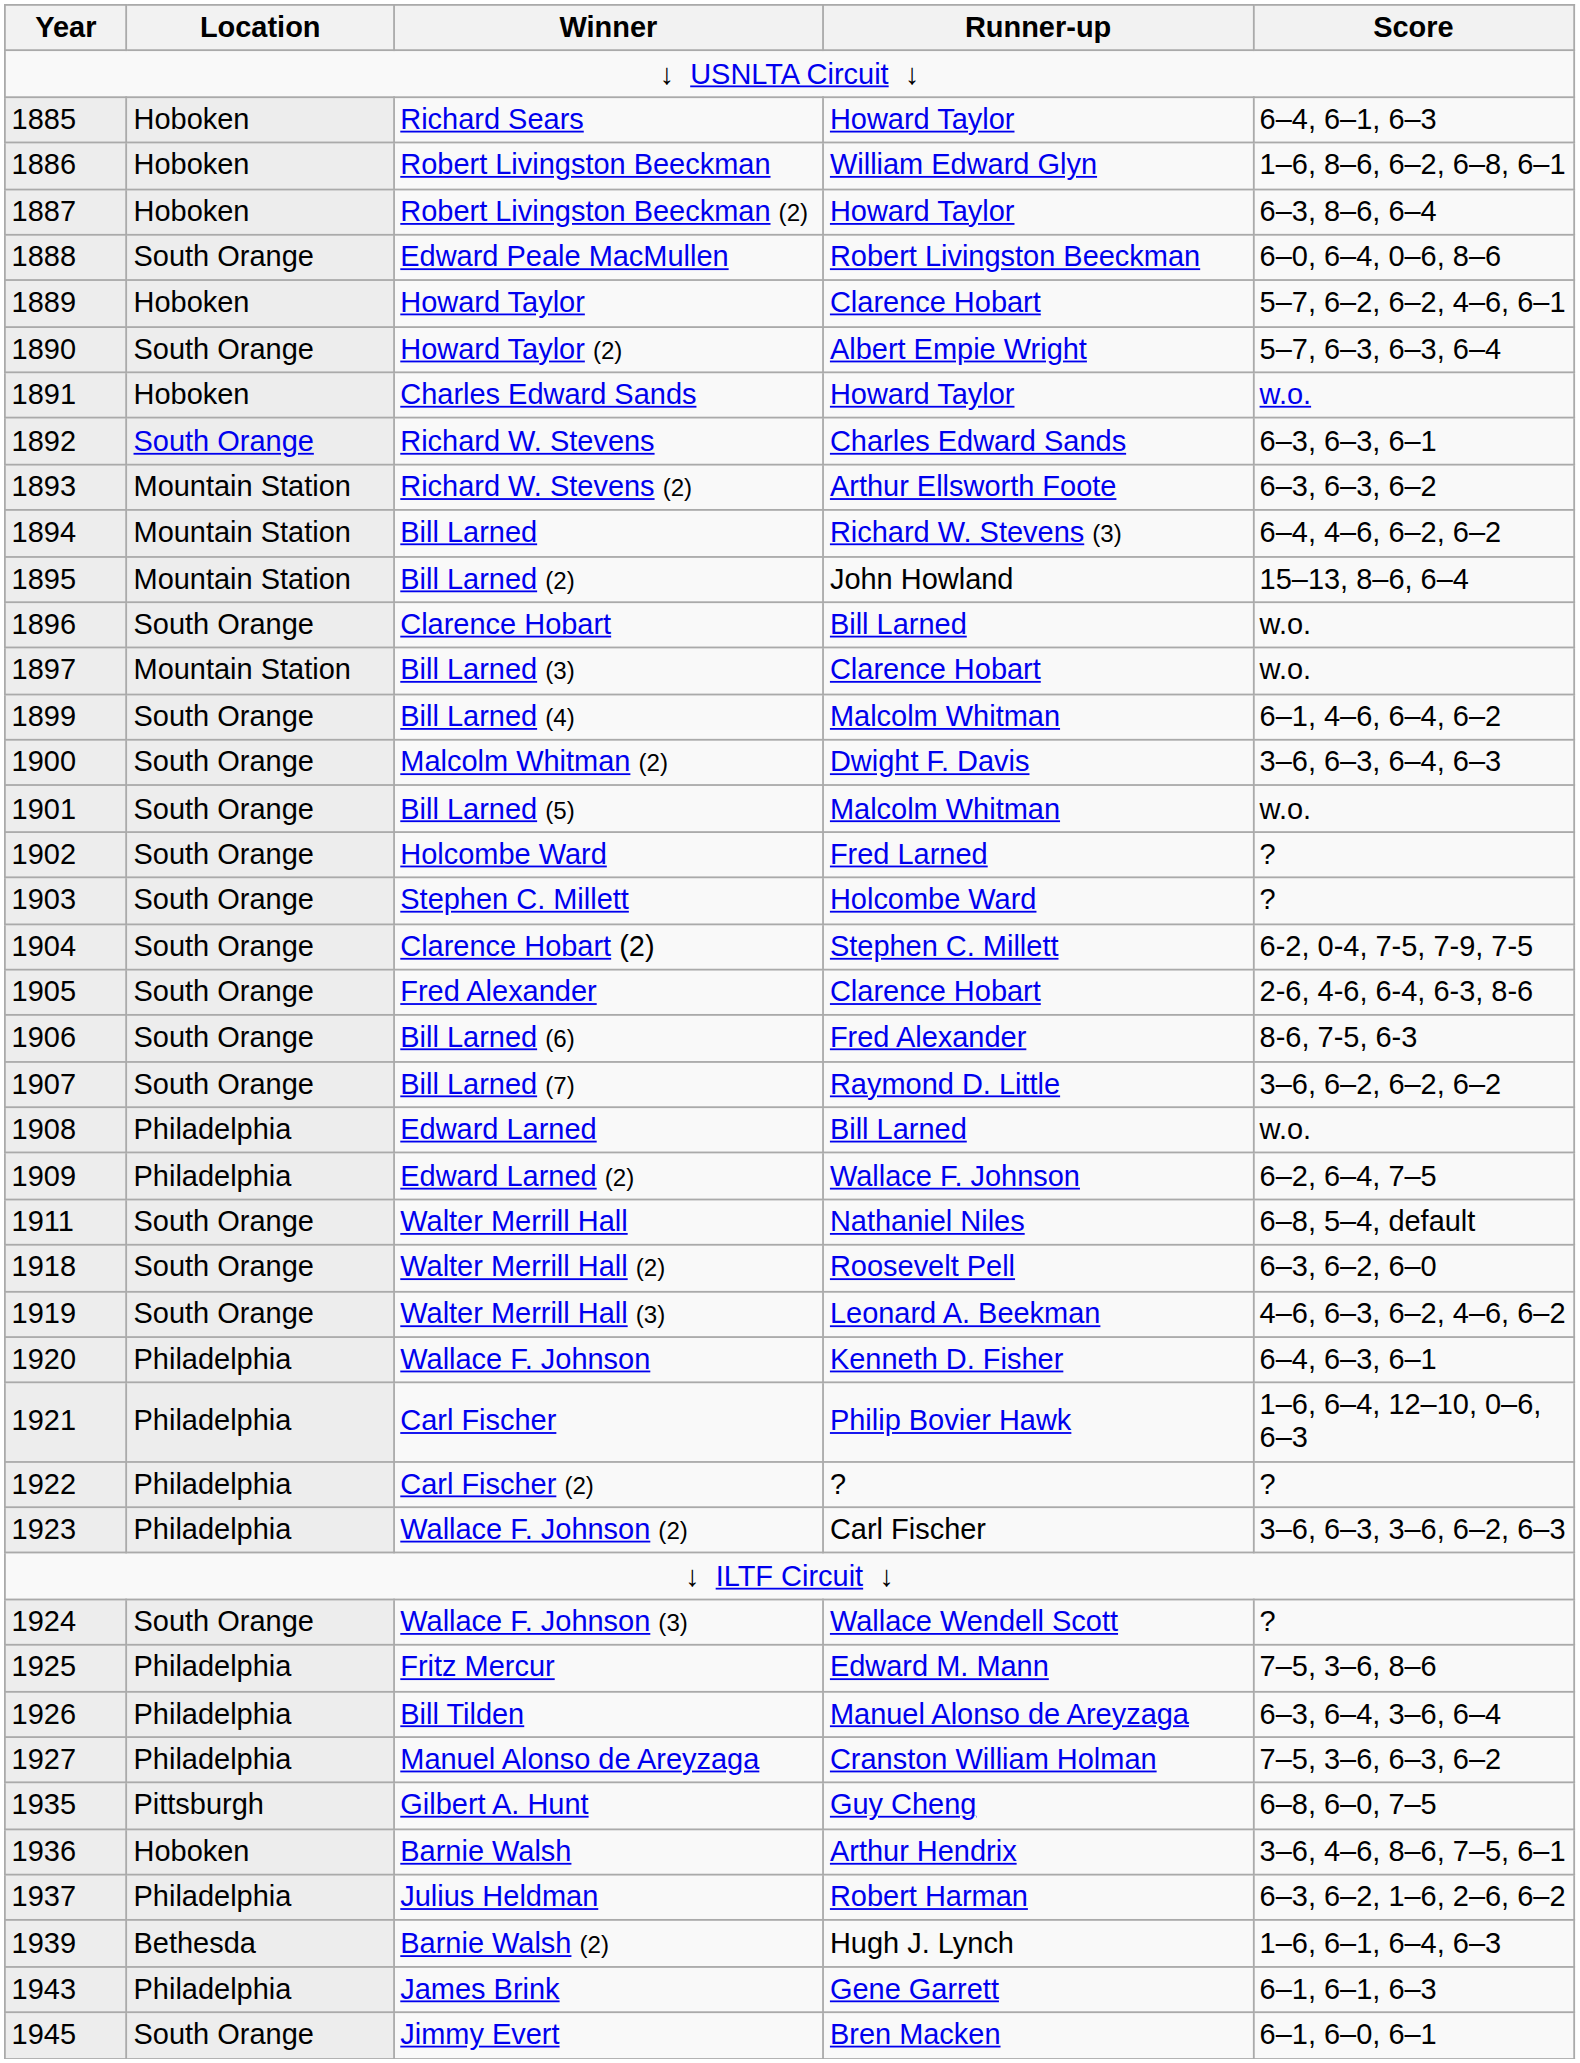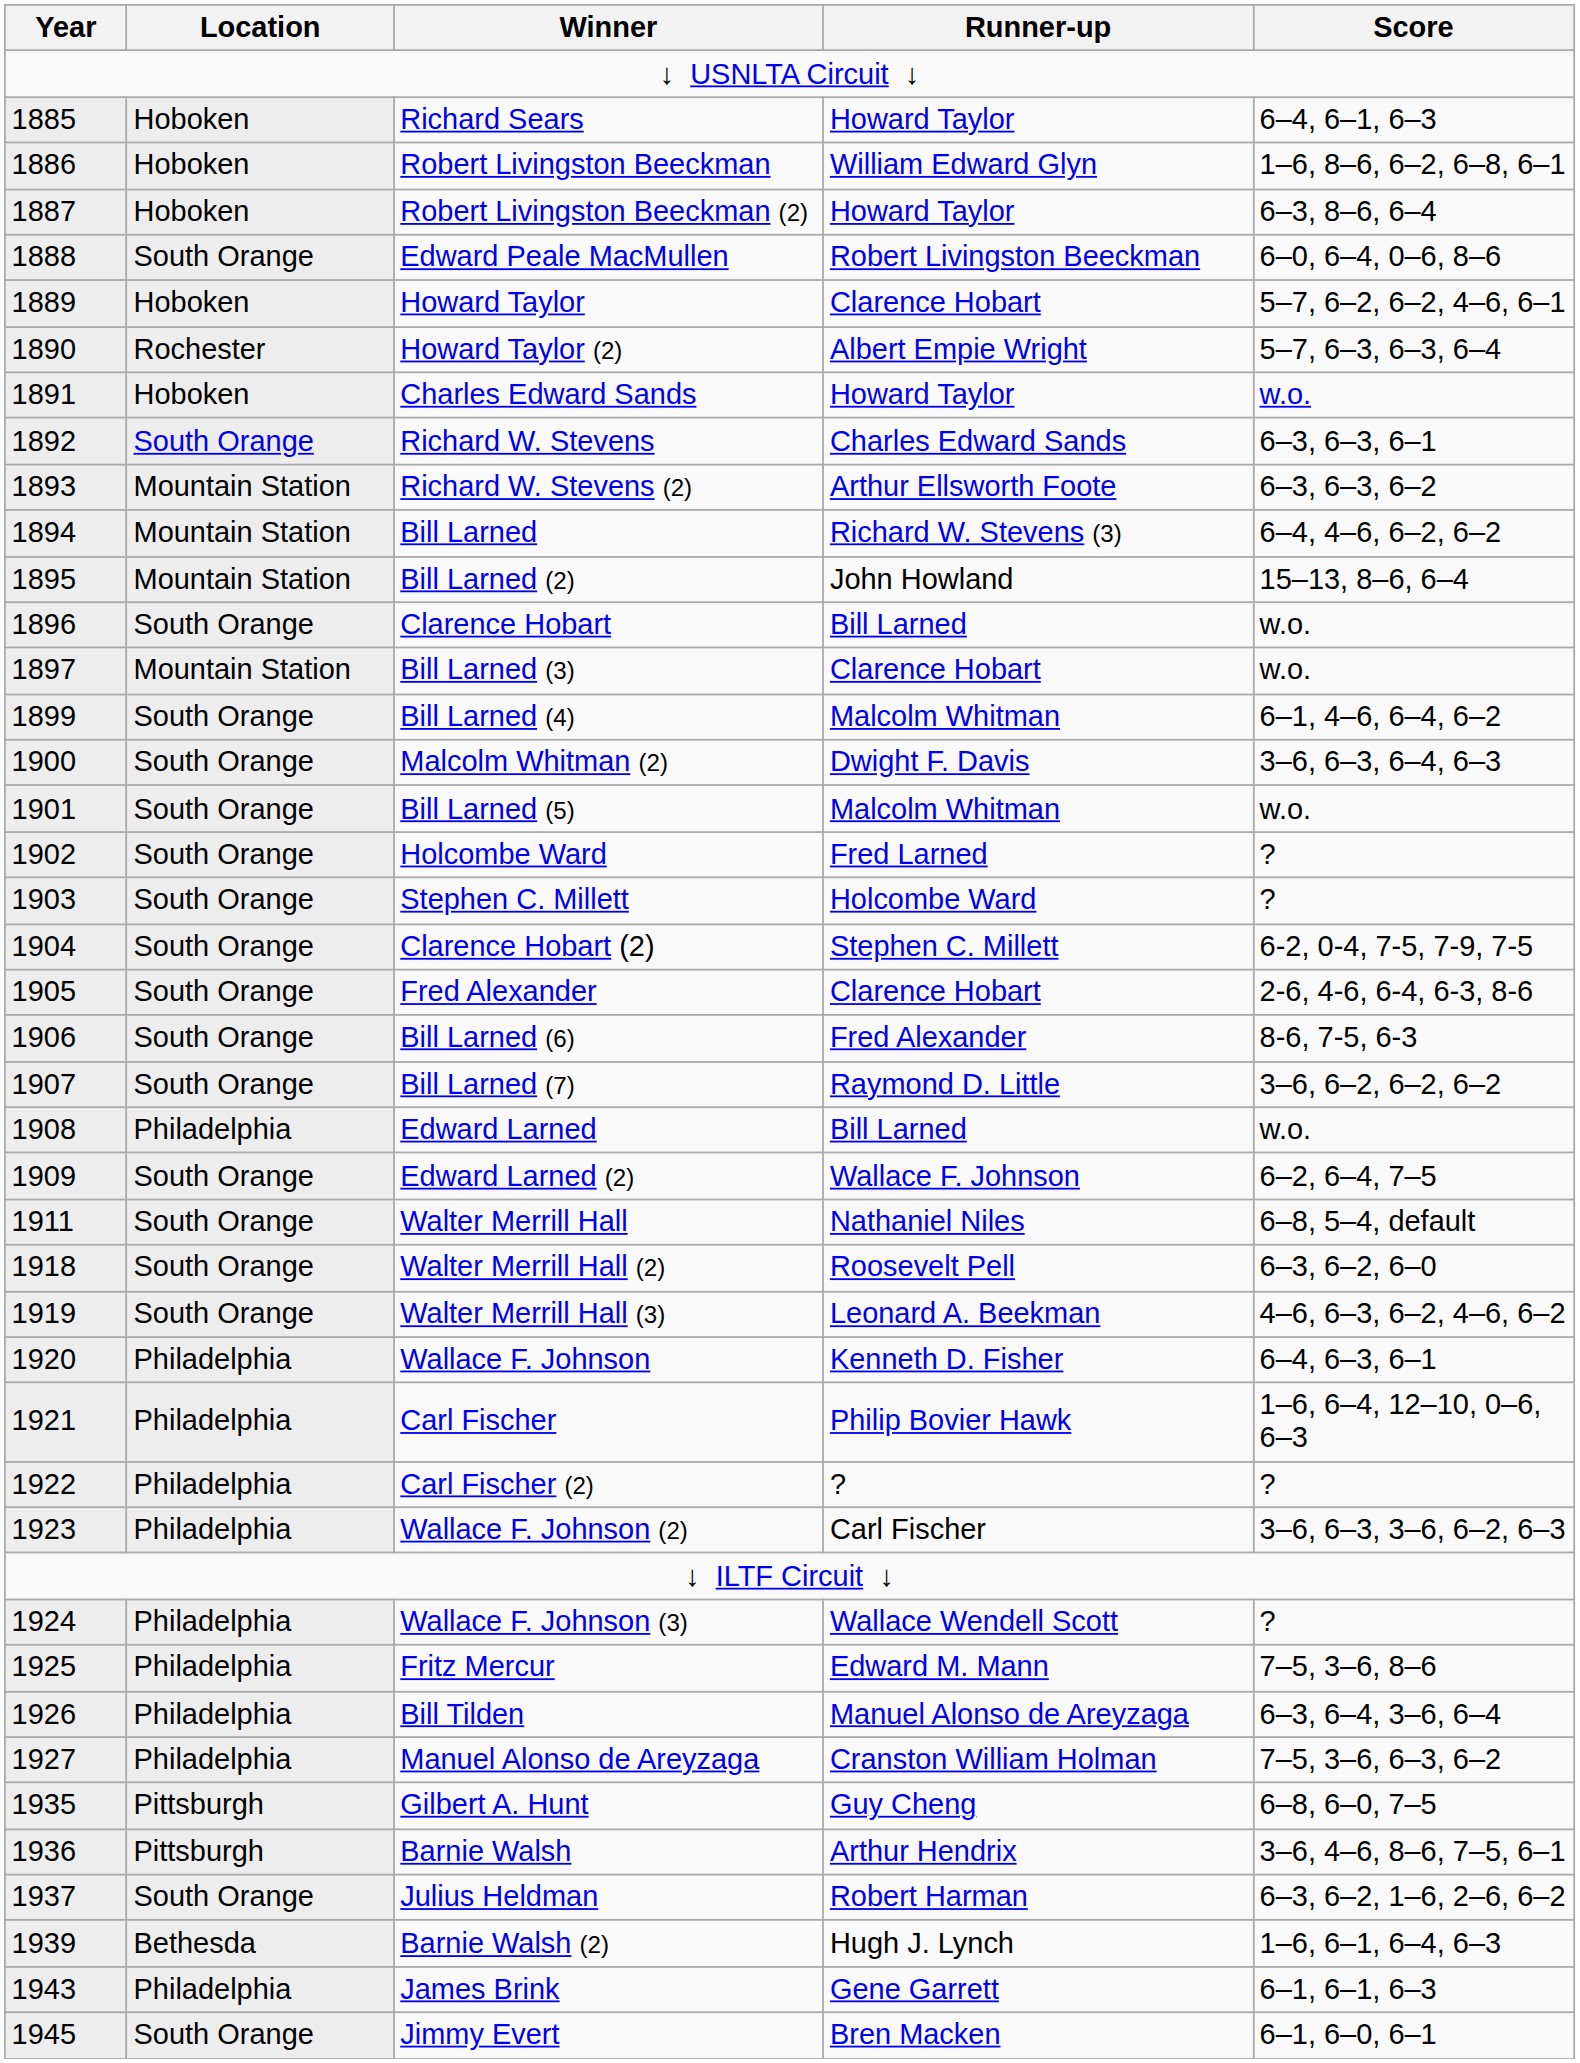 <table class="wikitable">
 <tr>
 <th style="width:60px;">Year</th>
 <th style="width:140px;">Location</th>
 <th style="width:230px;">Winner</th>
 <th style="width:230px;">Runner-up</th>
 <th style="width:170px;">Score</th>
 </tr>
 <tr>
 <td colspan=5 align=center>↓  <a href='#'>USNLTA Circuit</a>  ↓</td>
 </tr>
 <tr>
 <td style="background:#ededed">1885</td>
 <td style="background:#ededed">Hoboken</td>
 <td> <a href='#'>Richard Sears</a></td>
 <td> <a href='#'>Howard Taylor</a></td>
 <td>6–4, 6–1, 6–3</td>
 </tr>
 <tr>
 <td style="background:#ededed">1886</td>
 <td style="background:#ededed">Hoboken</td>
 <td> <a href='#'>Robert Livingston Beeckman</a></td>
 <td> <a href='#'>William Edward Glyn</a></td>
 <td>1–6, 8–6, 6–2, 6–8, 6–1</td>
 </tr>
 <tr>
 <td style="background:#ededed">1887</td>
 <td style="background:#ededed">Hoboken</td>
 <td> <a href='#'>Robert Livingston Beeckman</a> <small>(2)</small></td>
 <td> <a href='#'>Howard Taylor</a></td>
 <td>6–3, 8–6, 6–4</td>
 </tr>
 <tr>
 <td style="background:#ededed">1888</td>
 <td style="background:#ededed">South Orange</td>
 <td> <a href='#'>Edward Peale MacMullen</a></td>
 <td> <a href='#'>Robert Livingston Beeckman</a></td>
 <td>6–0, 6–4, 0–6, 8–6</td>
 </tr>
 <tr>
 <td style="background:#ededed">1889</td>
 <td style="background:#ededed">Hoboken</td>
 <td> <a href='#'>Howard Taylor</a></td>
 <td> <a href='#'>Clarence Hobart</a></td>
 <td>5–7, 6–2, 6–2, 4–6, 6–1</td>
 </tr>
 <tr>
 <td style="background:#ededed">1890</td>
-<td style="background:#ededed">South Orange</td>
+<td style="background:#ededed">Rochester</td>
 <td> <a href='#'>Howard Taylor</a> <small>(2)</small></td>
 <td> <a href='#'>Albert Empie Wright</a></td>
 <td>5–7, 6–3, 6–3, 6–4</td>
 </tr>
 <tr>
 <td style="background:#ededed">1891</td>
 <td style="background:#ededed">Hoboken</td>
 <td> <a href='#'>Charles Edward Sands</a></td>
 <td> <a href='#'>Howard Taylor</a></td>
 <td><a href='#'>w.o.</a></td>
 </tr>
 <tr>
 <td style="background:#ededed">1892</td>
 <td style="background:#ededed"><a href='#'>South Orange</a></td>
 <td> <a href='#'>Richard W. Stevens</a></td>
 <td> <a href='#'>Charles Edward Sands</a></td>
 <td>6–3, 6–3, 6–1</td>
 </tr>
 <tr>
 <td style="background:#ededed">1893</td>
 <td style="background:#ededed">Mountain Station</td>
 <td> <a href='#'>Richard W. Stevens</a> <small>(2)</small></td>
 <td> <a href='#'>Arthur Ellsworth Foote</a></td>
 <td>6–3, 6–3, 6–2</td>
 </tr>
 <tr>
 <td style="background:#ededed">1894 </td>
 <td style="background:#ededed">Mountain Station</td>
 <td> <a href='#'>Bill Larned</a></td>
 <td> <a href='#'>Richard W. Stevens</a> <small>(3)</small></td>
 <td>6–4, 4–6, 6–2, 6–2</td>
 </tr>
 <tr>
 <td style="background:#ededed">1895</td>
 <td style="background:#ededed">Mountain Station</td>
 <td> <a href='#'>Bill Larned</a> <small>(2)</small></td>
 <td> John Howland</td>
 <td>15–13, 8–6, 6–4</td>
 </tr>
 <tr>
 <td style="background:#ededed">1896</td>
 <td style="background:#ededed">South Orange</td>
 <td> <a href='#'>Clarence Hobart</a></td>
 <td> <a href='#'>Bill Larned</a></td>
 <td>w.o.</td>
 </tr>
 <tr>
 <td style="background:#ededed">1897</td>
 <td style="background:#ededed">Mountain Station</td>
 <td> <a href='#'>Bill Larned</a> <small>(3)</small></td>
 <td> <a href='#'>Clarence Hobart</a></td>
 <td>w.o.</td>
 </tr>
 <tr>
 <td style="background:#ededed">1899</td>
 <td style="background:#ededed">South Orange</td>
 <td> <a href='#'>Bill Larned</a> <small>(4)</small></td>
 <td> <a href='#'>Malcolm Whitman</a></td>
 <td>6–1, 4–6, 6–4, 6–2</td>
 </tr>
 <tr>
 <td style="background:#ededed">1900</td>
 <td style="background:#ededed">South Orange</td>
 <td> <a href='#'>Malcolm Whitman</a> <small>(2)</small></td>
 <td> <a href='#'>Dwight F. Davis</a></td>
 <td>3–6, 6–3, 6–4, 6–3</td>
 </tr>
 <tr>
 <td style="background:#ededed">1901</td>
 <td style="background:#ededed">South Orange</td>
 <td> <a href='#'>Bill Larned</a> <small>(5)</small></td>
 <td> <a href='#'>Malcolm Whitman</a></td>
 <td>w.o.</td>
 </tr>
 <tr>
 <td style="background:#ededed">1902</td>
 <td style="background:#ededed">South Orange</td>
 <td> <a href='#'>Holcombe Ward</a></td>
 <td> <a href='#'>Fred Larned</a></td>
 <td>?</td>
 </tr>
 <tr>
 <td style="background:#ededed">1903</td>
 <td style="background:#ededed">South Orange</td>
 <td> <a href='#'>Stephen C. Millett</a></td>
 <td> <a href='#'>Holcombe Ward</a></td>
 <td>?</td>
 </tr>
 <tr>
 <td style="background:#ededed">1904</td>
 <td style="background:#ededed">South Orange</td>
 <td> <a href='#'>Clarence Hobart</a> (2)</td>
 <td> <a href='#'>Stephen C. Millett</a></td>
 <td>6-2, 0-4, 7-5, 7-9, 7-5</td>
 </tr>
 <tr>
 <td style="background:#ededed">1905</td>
 <td style="background:#ededed">South Orange</td>
 <td> <a href='#'>Fred Alexander</a></td>
 <td> <a href='#'>Clarence Hobart</a></td>
 <td>2-6, 4-6, 6-4, 6-3, 8-6</td>
 </tr>
 <tr>
 <td style="background:#ededed">1906</td>
 <td style="background:#ededed">South Orange</td>
 <td> <a href='#'>Bill Larned</a> <small>(6)</small></td>
 <td><a href='#'>Fred Alexander</a></td>
 <td>8-6, 7-5, 6-3</td>
 </tr>
 <tr>
 <td style="background:#ededed">1907</td>
 <td style="background:#ededed">South Orange</td>
 <td> <a href='#'>Bill Larned</a> <small>(7)</small></td>
 <td> <a href='#'>Raymond D. Little</a></td>
 <td>3–6, 6–2, 6–2, 6–2</td>
 </tr>
 <tr>
 <td style="background:#ededed">1908</td>
 <td style="background:#ededed">Philadelphia</td>
 <td> <a href='#'>Edward Larned</a></td>
 <td> <a href='#'>Bill Larned</a></td>
 <td>w.o.</td>
 </tr>
 <tr>
 <td style="background:#ededed">1909</td>
-<td style="background:#ededed">Philadelphia</td>
+<td style="background:#ededed">South Orange</td>
 <td> <a href='#'>Edward Larned</a> <small>(2)</small></td>
 <td> <a href='#'>Wallace F. Johnson</a></td>
 <td>6–2, 6–4, 7–5</td>
 </tr>
 <tr>
 <td style="background:#ededed">1911</td>
 <td style="background:#ededed">South Orange</td>
 <td> <a href='#'>Walter Merrill Hall</a></td>
 <td> <a href='#'>Nathaniel Niles</a></td>
 <td>6–8, 5–4, default</td>
 </tr>
 <tr>
 <td style="background:#ededed">1918</td>
 <td style="background:#ededed">South Orange</td>
 <td> <a href='#'>Walter Merrill Hall</a> <small>(2)</small></td>
 <td> <a href='#'>Roosevelt Pell</a></td>
 <td>6–3, 6–2, 6–0</td>
 </tr>
 <tr>
 <td style="background:#ededed">1919</td>
 <td style="background:#ededed">South Orange</td>
 <td> <a href='#'>Walter Merrill Hall</a> <small>(3)</small></td>
 <td> <a href='#'>Leonard A. Beekman</a></td>
 <td>4–6, 6–3, 6–2, 4–6, 6–2</td>
 </tr>
 <tr>
 <td style="background:#ededed">1920</td>
 <td style="background:#ededed">Philadelphia</td>
 <td> <a href='#'>Wallace F. Johnson</a></td>
 <td> <a href='#'>Kenneth D. Fisher</a></td>
 <td>6–4, 6–3, 6–1</td>
 </tr>
 <tr>
 <td style="background:#ededed">1921</td>
 <td style="background:#ededed">Philadelphia</td>
 <td> <a href='#'>Carl Fischer</a></td>
 <td> <a href='#'>Philip Bovier Hawk</a></td>
 <td>1–6, 6–4, 12–10, 0–6, 6–3</td>
 </tr>
 <tr>
 <td style="background:#ededed">1922</td>
 <td style="background:#ededed">Philadelphia</td>
 <td> <a href='#'>Carl Fischer</a> <small>(2)</small></td>
 <td> ?</td>
 <td>?</td>
 </tr>
 <tr>
 <td style="background:#ededed">1923</td>
 <td style="background:#ededed">Philadelphia</td>
 <td> <a href='#'>Wallace F. Johnson</a> <small>(2)</small></td>
 <td> Carl Fischer</td>
 <td>3–6, 6–3, 3–6, 6–2, 6–3</td>
 </tr>
 <tr>
 <td colspan=5 align=center>↓  <a href='#'>ILTF Circuit</a>  ↓</td>
 </tr>
 <tr>
 <td style="background:#ededed">1924</td>
-<td style="background:#ededed">South Orange</td>
+<td style="background:#ededed">Philadelphia</td>
 <td>  <a href='#'>Wallace F. Johnson</a> <small>(3)</small></td>
 <td> <a href='#'>Wallace Wendell Scott</a></td>
 <td>?</td>
 </tr>
 <tr>
 <td style="background:#ededed">1925</td>
 <td style="background:#ededed">Philadelphia</td>
 <td> <a href='#'>Fritz Mercur</a></td>
 <td> <a href='#'>Edward M. Mann</a></td>
 <td>7–5, 3–6, 8–6</td>
 </tr>
 <tr>
 <td style="background:#ededed">1926</td>
 <td style="background:#ededed">Philadelphia</td>
 <td> <a href='#'>Bill Tilden </a></td>
 <td> <a href='#'>Manuel Alonso de Areyzaga</a></td>
 <td>6–3, 6–4, 3–6, 6–4</td>
 </tr>
 <tr>
 <td style="background:#ededed">1927</td>
 <td style="background:#ededed">Philadelphia</td>
 <td> <a href='#'>Manuel Alonso de Areyzaga</a></td>
 <td> <a href='#'>Cranston William Holman</a></td>
 <td>7–5, 3–6, 6–3, 6–2</td>
 </tr>
 <tr>
 <td style="background:#ededed">1935</td>
 <td style="background:#ededed">Pittsburgh</td>
 <td> <a href='#'>Gilbert A. Hunt</a></td>
 <td> <a href='#'>Guy Cheng</a></td>
 <td>6–8, 6–0, 7–5</td>
 </tr>
 <tr>
 <td style="background:#ededed">1936</td>
-<td style="background:#ededed">Hoboken</td>
+<td style="background:#ededed">Pittsburgh</td>
 <td> <a href='#'>Barnie Walsh</a></td>
 <td> <a href='#'>Arthur Hendrix</a></td>
 <td>3–6, 4–6, 8–6, 7–5, 6–1</td>
 </tr>
 <tr>
 <td style="background:#ededed">1937</td>
-<td style="background:#ededed">Philadelphia</td>
+<td style="background:#ededed">South Orange</td>
 <td> <a href='#'>Julius Heldman</a></td>
 <td> <a href='#'>Robert Harman</a></td>
 <td>6–3, 6–2, 1–6, 2–6, 6–2</td>
 </tr>
 <tr>
 <td style="background:#ededed">1939</td>
 <td style="background:#ededed">Bethesda</td>
 <td> <a href='#'>Barnie Walsh</a> <small>(2)</small></td>
 <td> Hugh J. Lynch</td>
 <td>1–6, 6–1, 6–4, 6–3</td>
 </tr>
 <tr>
 <td style="background:#ededed">1943</td>
 <td style="background:#ededed">Philadelphia</td>
 <td> <a href='#'>James Brink</a></td>
 <td> <a href='#'>Gene Garrett</a></td>
 <td>6–1, 6–1, 6–3</td>
 </tr>
 <tr>
 <td style="background:#ededed">1945</td>
 <td style="background:#ededed">South Orange</td>
 <td> <a href='#'>Jimmy Evert</a></td>
 <td> <a href='#'>Bren Macken</a></td>
 <td>6–1, 6–0, 6–1</td>
 </tr>
 <tr>
 </tr>
 </table>
